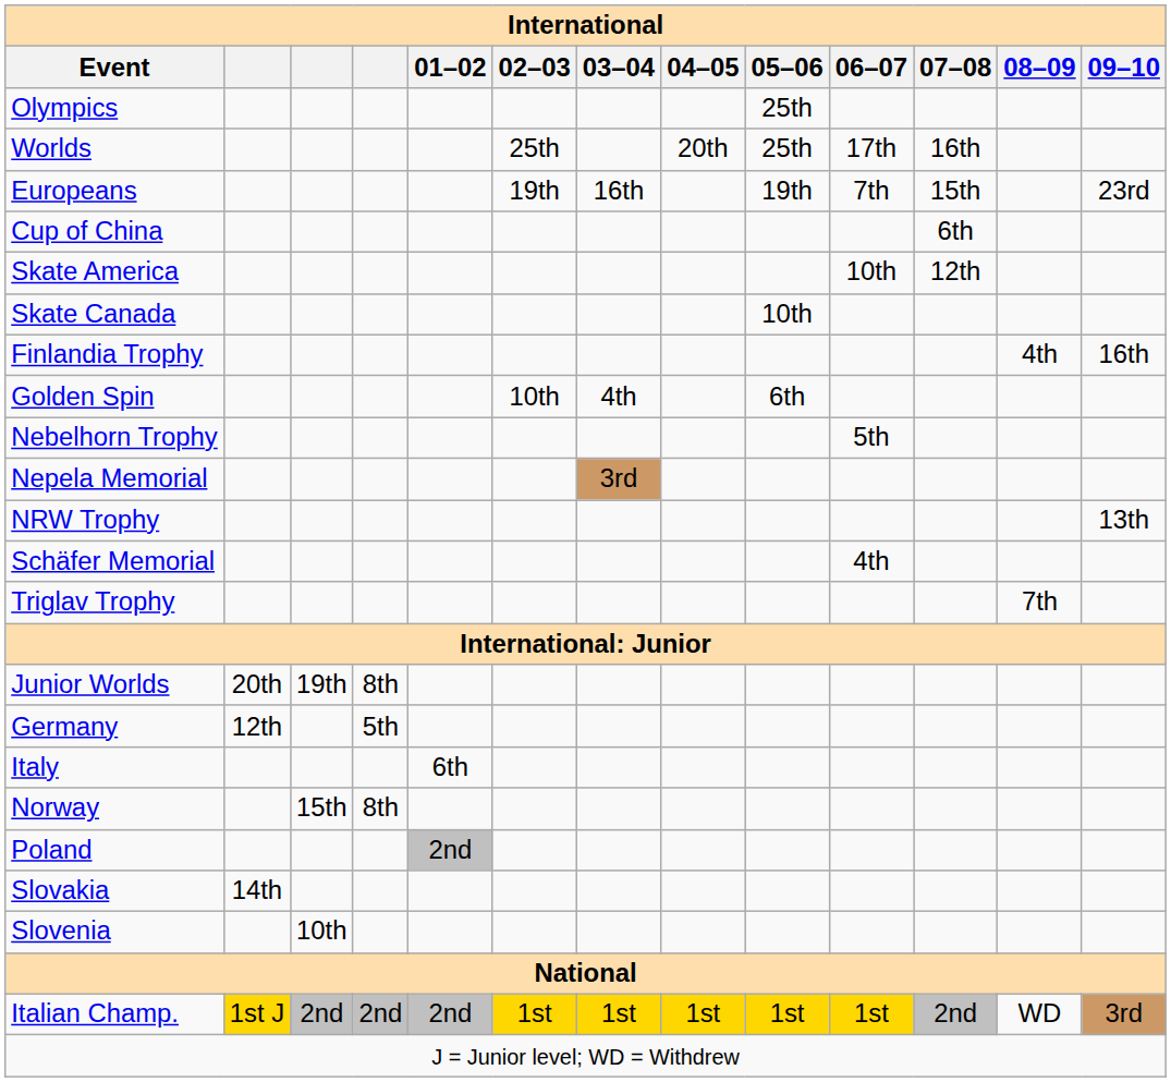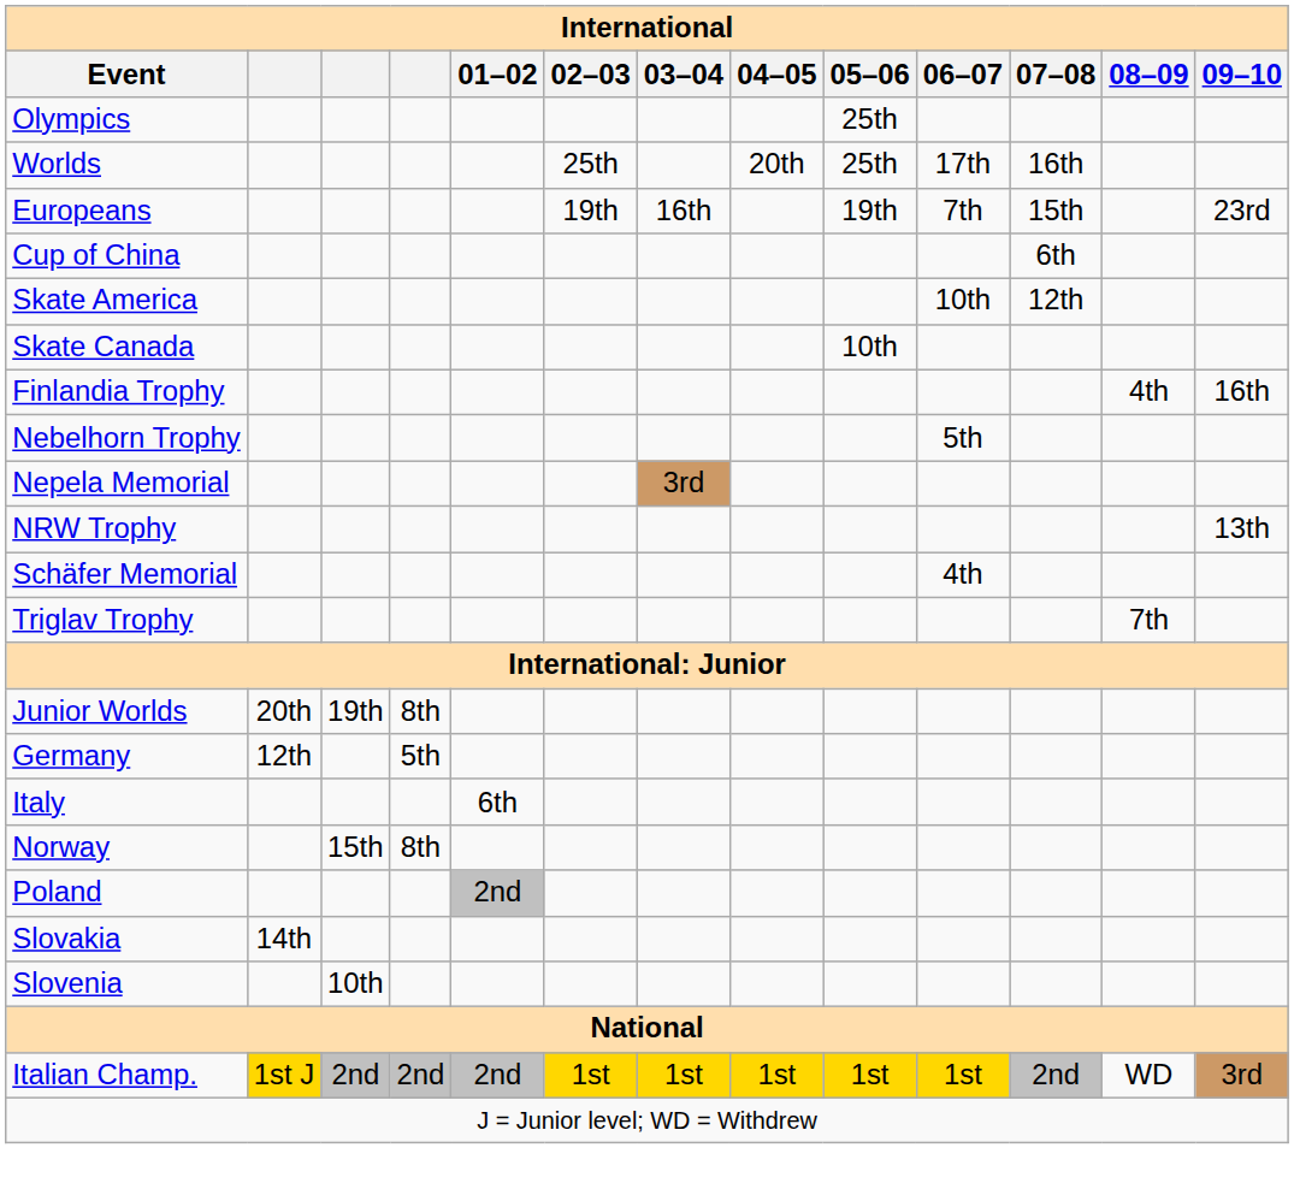 <table class="wikitable" style="text-align:center">
 <tr>
 <th style="background-color: #ffdead; " colspan=13 align=center>International</th>
 </tr>
 <tr>
 <th>Event</th>
 <th></th>
 <th></th>
 <th></th>
 <th>01–02</th>
 <th>02–03</th>
 <th>03–04</th>
 <th>04–05</th>
 <th>05–06</th>
 <th>06–07</th>
 <th>07–08</th>
 <th><a href='#'>08–09</a></th>
 <th><a href='#'>09–10</a></th>
 </tr>
 <tr>
 <td align=left><a href='#'>Olympics</a></td>
 <td></td>
 <td></td>
 <td></td>
 <td></td>
 <td></td>
 <td></td>
 <td></td>
 <td>25th</td>
 <td></td>
 <td></td>
 <td></td>
 <td></td>
 </tr>
 <tr>
 <td align=left><a href='#'>Worlds</a></td>
 <td></td>
 <td></td>
 <td></td>
 <td></td>
 <td>25th</td>
 <td></td>
 <td>20th</td>
 <td>25th</td>
 <td>17th</td>
 <td>16th</td>
 <td></td>
 <td></td>
 </tr>
 <tr>
 <td align=left><a href='#'>Europeans</a></td>
 <td></td>
 <td></td>
 <td></td>
 <td></td>
 <td>19th</td>
 <td>16th</td>
 <td></td>
 <td>19th</td>
 <td>7th</td>
 <td>15th</td>
 <td></td>
 <td>23rd</td>
 </tr>
 <tr>
 <td align=left> <a href='#'>Cup of China</a></td>
 <td></td>
 <td></td>
 <td></td>
 <td></td>
 <td></td>
 <td></td>
 <td></td>
 <td></td>
 <td></td>
 <td>6th</td>
 <td></td>
 <td></td>
 </tr>
 <tr>
 <td align=left> <a href='#'>Skate America</a></td>
 <td></td>
 <td></td>
 <td></td>
 <td></td>
 <td></td>
 <td></td>
 <td></td>
 <td></td>
 <td>10th</td>
 <td>12th</td>
 <td></td>
 <td></td>
 </tr>
 <tr>
 <td align=left> <a href='#'>Skate Canada</a></td>
 <td></td>
 <td></td>
 <td></td>
 <td></td>
 <td></td>
 <td></td>
 <td></td>
 <td>10th</td>
 <td></td>
 <td></td>
 <td></td>
 <td></td>
 </tr>
 <tr>
 <td align=left><a href='#'>Finlandia Trophy</a></td>
 <td></td>
 <td></td>
 <td></td>
 <td></td>
 <td></td>
 <td></td>
 <td></td>
 <td></td>
 <td></td>
 <td></td>
 <td>4th</td>
 <td>16th</td>
-</tr>
-<tr>
-<td align=left><a href='#'>Golden Spin</a></td>
-<td></td>
-<td></td>
-<td></td>
-<td></td>
-<td>10th</td>
-<td>4th</td>
-<td></td>
-<td>6th</td>
-<td></td>
-<td></td>
-<td></td>
-<td></td>
 </tr>
 <tr>
 <td align=left><a href='#'>Nebelhorn Trophy</a></td>
 <td></td>
 <td></td>
 <td></td>
 <td></td>
 <td></td>
 <td></td>
 <td></td>
 <td></td>
 <td>5th</td>
 <td></td>
 <td></td>
 <td></td>
 </tr>
 <tr>
 <td align=left><a href='#'>Nepela Memorial</a></td>
 <td></td>
 <td></td>
 <td></td>
 <td></td>
 <td></td>
 <td bgcolor=cc9966>3rd</td>
 <td></td>
 <td></td>
 <td></td>
 <td></td>
 <td></td>
 <td></td>
 </tr>
 <tr>
 <td align=left><a href='#'>NRW Trophy</a></td>
 <td></td>
 <td></td>
 <td></td>
 <td></td>
 <td></td>
 <td></td>
 <td></td>
 <td></td>
 <td></td>
 <td></td>
 <td></td>
 <td>13th</td>
 </tr>
 <tr>
 <td align=left><a href='#'>Schäfer Memorial</a></td>
 <td></td>
 <td></td>
 <td></td>
 <td></td>
 <td></td>
 <td></td>
 <td></td>
 <td></td>
 <td>4th</td>
 <td></td>
 <td></td>
 <td></td>
 </tr>
 <tr>
 <td align=left><a href='#'>Triglav Trophy</a></td>
 <td></td>
 <td></td>
 <td></td>
 <td></td>
 <td></td>
 <td></td>
 <td></td>
 <td></td>
 <td></td>
 <td></td>
 <td>7th</td>
 <td></td>
 </tr>
 <tr>
 <th style="background-color: #ffdead; " colspan=13 align=center>International: Junior</th>
 </tr>
 <tr>
 <td align=left><a href='#'>Junior Worlds</a></td>
 <td>20th</td>
 <td>19th</td>
 <td>8th</td>
 <td></td>
 <td></td>
 <td></td>
 <td></td>
 <td></td>
 <td></td>
 <td></td>
 <td></td>
 <td></td>
 </tr>
 <tr>
 <td align=left> <a href='#'>Germany</a></td>
 <td>12th</td>
 <td></td>
 <td>5th</td>
 <td></td>
 <td></td>
 <td></td>
 <td></td>
 <td></td>
 <td></td>
 <td></td>
 <td></td>
 <td></td>
 </tr>
 <tr>
 <td align=left> <a href='#'>Italy</a></td>
 <td></td>
 <td></td>
 <td></td>
 <td>6th</td>
 <td></td>
 <td></td>
 <td></td>
 <td></td>
 <td></td>
 <td></td>
 <td></td>
 <td></td>
 </tr>
 <tr>
 <td align=left> <a href='#'>Norway</a></td>
 <td></td>
 <td>15th</td>
 <td>8th</td>
 <td></td>
 <td></td>
 <td></td>
 <td></td>
 <td></td>
 <td></td>
 <td></td>
 <td></td>
 <td></td>
 </tr>
 <tr>
 <td align=left> <a href='#'>Poland</a></td>
 <td></td>
 <td></td>
 <td></td>
 <td bgcolor=silver>2nd</td>
 <td></td>
 <td></td>
 <td></td>
 <td></td>
 <td></td>
 <td></td>
 <td></td>
 <td></td>
 </tr>
 <tr>
 <td align=left> <a href='#'>Slovakia</a></td>
 <td>14th</td>
 <td></td>
 <td></td>
 <td></td>
 <td></td>
 <td></td>
 <td></td>
 <td></td>
 <td></td>
 <td></td>
 <td></td>
 <td></td>
 </tr>
 <tr>
 <td align=left> <a href='#'>Slovenia</a></td>
 <td></td>
 <td>10th</td>
 <td></td>
 <td></td>
 <td></td>
 <td></td>
 <td></td>
 <td></td>
 <td></td>
 <td></td>
 <td></td>
 <td></td>
 </tr>
 <tr>
 <th style="background-color: #ffdead; " colspan=13 align=center>National</th>
 </tr>
 <tr>
 <td align=left><a href='#'>Italian Champ.</a></td>
 <td bgcolor=gold>1st J</td>
 <td bgcolor=silver>2nd</td>
 <td bgcolor=silver>2nd</td>
 <td bgcolor=silver>2nd</td>
 <td bgcolor=gold>1st</td>
 <td bgcolor=gold>1st</td>
 <td bgcolor=gold>1st</td>
 <td bgcolor=gold>1st</td>
 <td bgcolor=gold>1st</td>
 <td bgcolor=silver>2nd</td>
 <td>WD</td>
 <td bgcolor=cc9966>3rd</td>
 </tr>
 <tr>
 <td colspan=13 align=center><small> J = Junior level; WD = Withdrew </small></td>
 </tr>
 </table>
